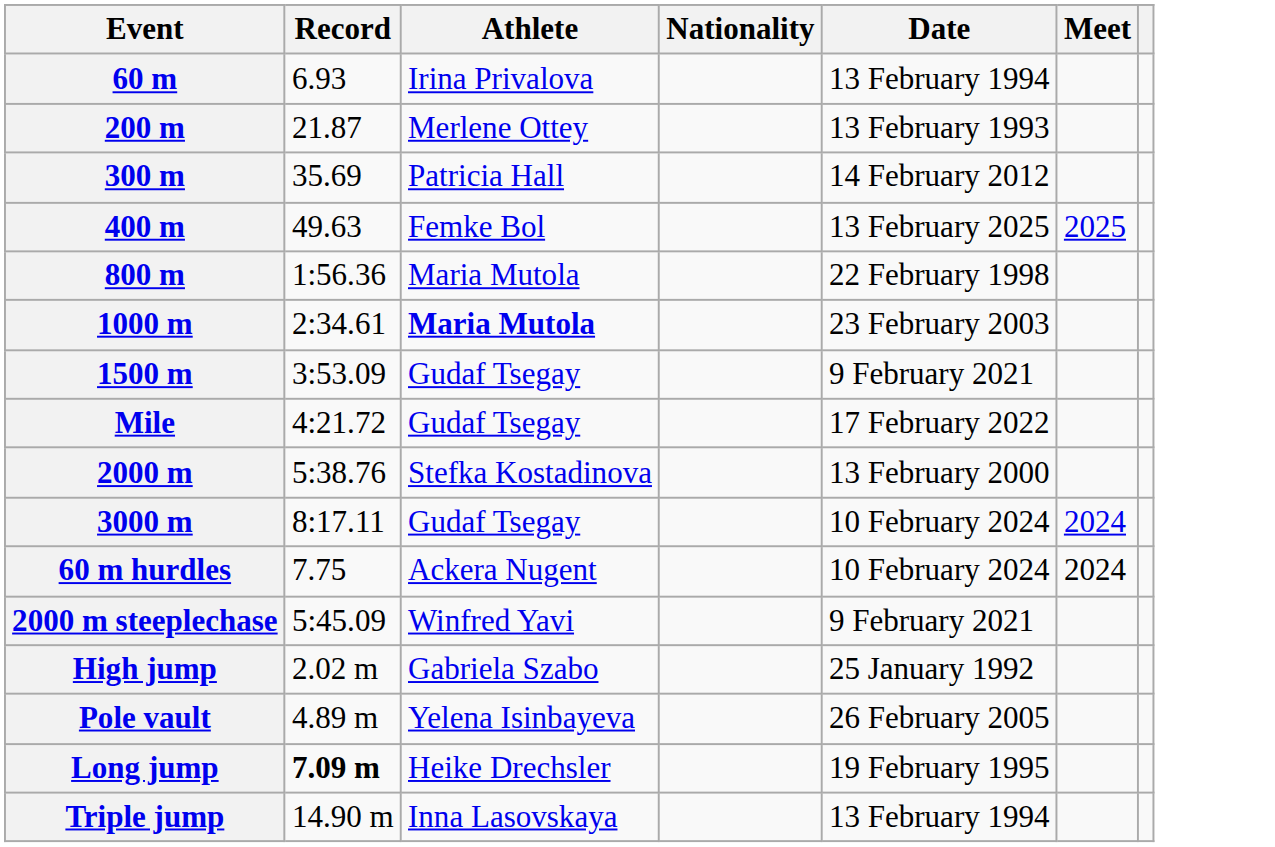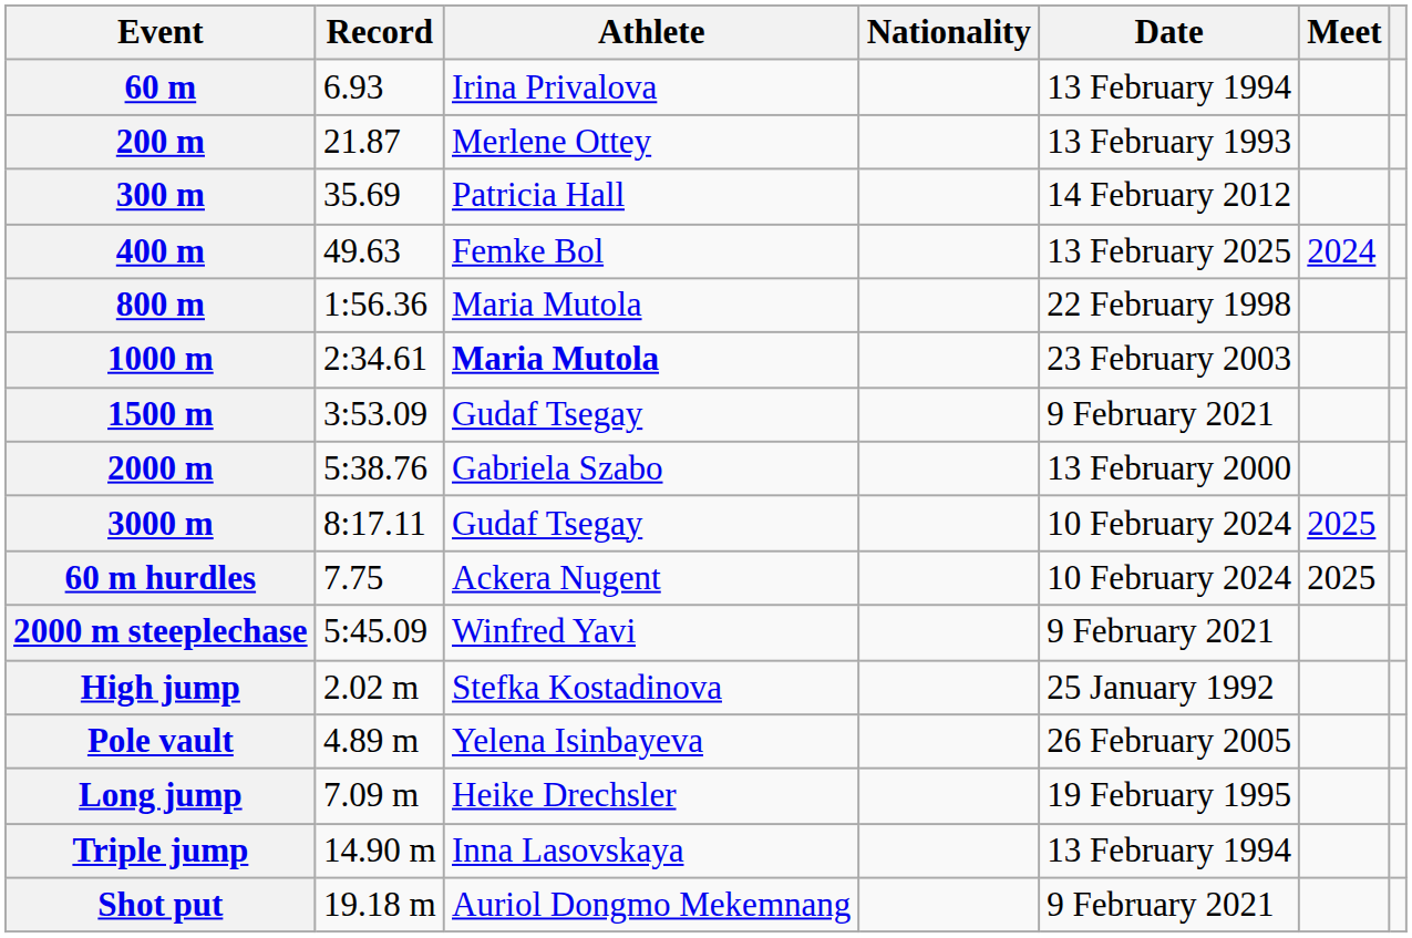 <table class="wikitable plainrowheaders sticky-header">
 <tr>
 <th scope="col">Event</th>
 <th scope="col">Record</th>
 <th scope="col">Athlete</th>
 <th scope="col">Nationality</th>
 <th scope="col">Date</th>
 <th scope="col">Meet</th>
 <th scope="col"></th>
 </tr>
 <tr>
 <th scope="row"><a href='#'>60 m</a></th>
 <td>6.93</td>
 <td><a href='#'>Irina Privalova</a></td>
 <td></td>
 <td>13 February 1994</td>
 <td></td>
 <td></td>
 </tr>
 <tr>
 <th scope="row"><a href='#'>200 m</a></th>
 <td>21.87</td>
 <td><a href='#'>Merlene Ottey</a></td>
 <td></td>
 <td>13 February 1993</td>
 <td></td>
 <td></td>
 </tr>
 <tr>
 <th scope="row"><a href='#'>300 m</a></th>
 <td>35.69</td>
 <td><a href='#'>Patricia Hall</a></td>
 <td></td>
 <td>14 February 2012</td>
 <td></td>
 <td></td>
 </tr>
 <tr>
 <th scope="row"><a href='#'>400 m</a></th>
 <td>49.63</td>
 <td><a href='#'>Femke Bol</a></td>
 <td></td>
 <td>13 February 2025</td>
-<td><a href='#'>2025</a></td>
+<td><a href='#'>2024</a></td>
 <td></td>
 </tr>
 <tr>
 <th scope="row"><a href='#'>800 m</a></th>
 <td>1:56.36</td>
 <td><a href='#'>Maria Mutola</a></td>
 <td></td>
 <td>22 February 1998</td>
 <td></td>
 <td></td>
 </tr>
 <tr>
 <th scope="row"><a href='#'>1000 m</a></th>
 <td>2:34.61</td>
 <td><strong><a href='#'>Maria Mutola</a></strong></td>
 <td></td>
 <td>23 February 2003</td>
 <td></td>
 <td></td>
 </tr>
 <tr>
 <th scope="row"><a href='#'>1500 m</a></th>
 <td>3:53.09</td>
 <td><a href='#'>Gudaf Tsegay</a></td>
 <td></td>
 <td>9 February 2021</td>
 <td></td>
 <td></td>
 </tr>
 <tr>
-<th scope="row"><a href='#'>Mile</a></th>
-<td>4:21.72</td>
-<td><a href='#'>Gudaf Tsegay</a></td>
-<td></td>
-<td>17 February 2022</td>
-<td></td>
-<td></td>
-</tr>
-<tr>
 <th scope="row"><a href='#'>2000 m</a></th>
 <td>5:38.76</td>
-<td><a href='#'>Stefka Kostadinova</a></td>
+<td><a href='#'>Gabriela Szabo</a></td>
 <td></td>
 <td>13 February 2000</td>
 <td></td>
 <td></td>
 </tr>
 <tr>
 <th scope="row"><a href='#'>3000 m</a></th>
 <td>8:17.11</td>
 <td><a href='#'>Gudaf Tsegay</a></td>
 <td></td>
 <td>10 February 2024</td>
-<td><a href='#'>2024</a></td>
+<td><a href='#'>2025</a></td>
 <td></td>
 </tr>
 <tr>
 <th scope="row"><a href='#'>60 m hurdles</a></th>
 <td>7.75</td>
 <td><a href='#'>Ackera Nugent</a></td>
 <td></td>
 <td>10 February 2024</td>
-<td>2024</td>
+<td>2025</td>
 <td></td>
 </tr>
 <tr>
 <th scope="row"><a href='#'>2000 m steeplechase</a></th>
 <td>5:45.09</td>
 <td><a href='#'>Winfred Yavi</a></td>
 <td></td>
 <td>9 February 2021</td>
 <td></td>
 <td></td>
 </tr>
 <tr>
 <th scope="row"><a href='#'>High jump</a></th>
 <td>2.02 m</td>
-<td><a href='#'>Gabriela Szabo</a></td>
+<td><a href='#'>Stefka Kostadinova</a></td>
 <td></td>
 <td>25 January 1992</td>
 <td></td>
 <td></td>
 </tr>
 <tr>
 <th scope="row"><a href='#'>Pole vault</a></th>
 <td>4.89 m</td>
 <td><a href='#'>Yelena Isinbayeva</a></td>
 <td></td>
 <td>26 February 2005</td>
 <td></td>
 <td></td>
 </tr>
 <tr>
 <th scope="row"><a href='#'>Long jump</a></th>
-<td><strong>7.09 m</strong></td>
+<td>7.09 m</td>
 <td><a href='#'>Heike Drechsler</a></td>
 <td></td>
 <td>19 February 1995</td>
 <td></td>
 <td></td>
 </tr>
 <tr>
 <th scope="row"><a href='#'>Triple jump</a></th>
 <td>14.90 m</td>
 <td><a href='#'>Inna Lasovskaya</a></td>
 <td></td>
 <td>13 February 1994</td>
 <td></td>
 <td></td>
 </tr>
+<tr>
+<th scope="row"><a href='#'>Shot put</a></th>
+<td>19.18 m</td>
+<td><a href='#'>Auriol Dongmo Mekemnang</a></td>
+<td></td>
+<td>9 February 2021</td>
+<td></td>
+<td></td>
+</tr>
 </table>
